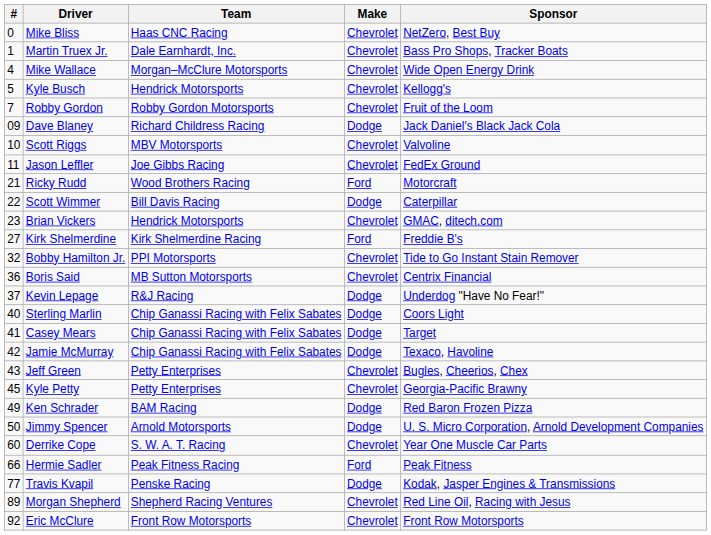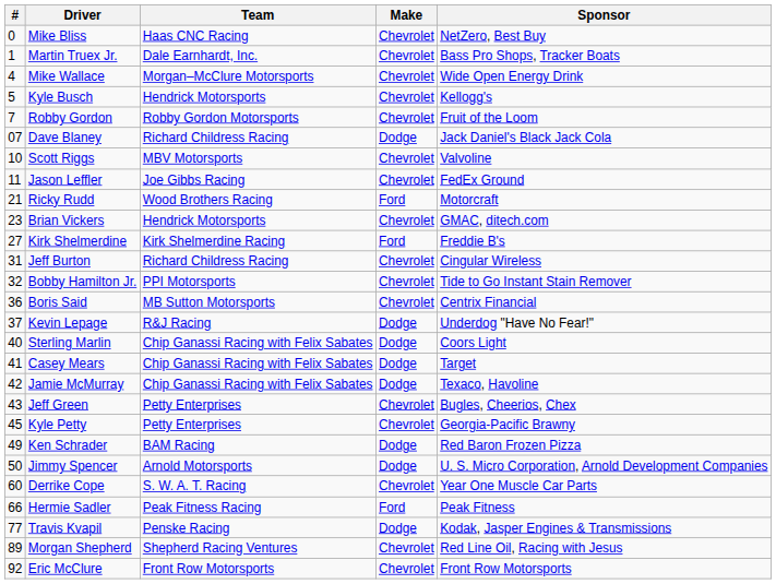 <table class="wikitable" style="font-size:95%">
 <tr>
 <th>#</th>
 <th>Driver</th>
 <th>Team</th>
 <th>Make</th>
 <th>Sponsor</th>
 </tr>
 <tr>
 <td>0</td>
 <td><a href='#'>Mike Bliss</a></td>
 <td><a href='#'>Haas CNC Racing</a></td>
 <td><a href='#'>Chevrolet</a></td>
 <td><a href='#'>NetZero</a>, <a href='#'>Best Buy</a></td>
 </tr>
 <tr>
 <td>1</td>
 <td><a href='#'>Martin Truex Jr.</a></td>
 <td><a href='#'>Dale Earnhardt, Inc.</a></td>
 <td><a href='#'>Chevrolet</a></td>
 <td><a href='#'>Bass Pro Shops</a>, <a href='#'>Tracker Boats</a></td>
 </tr>
 <tr>
 <td>4</td>
 <td><a href='#'>Mike Wallace</a></td>
 <td><a href='#'>Morgan–McClure Motorsports</a></td>
 <td><a href='#'>Chevrolet</a></td>
 <td><a href='#'>Wide Open Energy Drink</a></td>
 </tr>
 <tr>
 <td>5</td>
 <td><a href='#'>Kyle Busch</a></td>
 <td><a href='#'>Hendrick Motorsports</a></td>
 <td><a href='#'>Chevrolet</a></td>
 <td><a href='#'>Kellogg's</a></td>
 </tr>
 <tr>
 <td>7</td>
 <td><a href='#'>Robby Gordon</a></td>
 <td><a href='#'>Robby Gordon Motorsports</a></td>
 <td><a href='#'>Chevrolet</a></td>
 <td><a href='#'>Fruit of the Loom</a></td>
 </tr>
 <tr>
-<td>09</td>
+<td>07</td>
 <td><a href='#'>Dave Blaney</a></td>
 <td><a href='#'>Richard Childress Racing</a></td>
 <td><a href='#'>Dodge</a></td>
 <td><a href='#'>Jack Daniel's Black Jack Cola</a></td>
 </tr>
 <tr>
 <td>10</td>
 <td><a href='#'>Scott Riggs</a></td>
 <td><a href='#'>MBV Motorsports</a></td>
 <td><a href='#'>Chevrolet</a></td>
 <td><a href='#'>Valvoline</a></td>
 </tr>
 <tr>
 <td>11</td>
 <td><a href='#'>Jason Leffler</a></td>
 <td><a href='#'>Joe Gibbs Racing</a></td>
 <td><a href='#'>Chevrolet</a></td>
 <td><a href='#'>FedEx Ground</a></td>
 </tr>
 <tr>
 <td>21</td>
 <td><a href='#'>Ricky Rudd</a></td>
 <td><a href='#'>Wood Brothers Racing</a></td>
 <td><a href='#'>Ford</a></td>
 <td><a href='#'>Motorcraft</a></td>
 </tr>
 <tr>
-<td>22</td>
-<td><a href='#'>Scott Wimmer</a></td>
-<td><a href='#'>Bill Davis Racing</a></td>
-<td><a href='#'>Dodge</a></td>
-<td><a href='#'>Caterpillar</a></td>
-</tr>
-<tr>
 <td>23</td>
 <td><a href='#'>Brian Vickers</a></td>
 <td><a href='#'>Hendrick Motorsports</a></td>
 <td><a href='#'>Chevrolet</a></td>
 <td><a href='#'>GMAC</a>, <a href='#'>ditech.com</a></td>
 </tr>
 <tr>
 <td>27</td>
 <td><a href='#'>Kirk Shelmerdine</a></td>
 <td><a href='#'>Kirk Shelmerdine Racing</a></td>
 <td><a href='#'>Ford</a></td>
 <td><a href='#'>Freddie B's</a></td>
+</tr>
+<tr>
+<td>31</td>
+<td><a href='#'>Jeff Burton</a></td>
+<td><a href='#'>Richard Childress Racing</a></td>
+<td><a href='#'>Chevrolet</a></td>
+<td><a href='#'>Cingular Wireless</a></td>
 </tr>
 <tr>
 <td>32</td>
 <td><a href='#'>Bobby Hamilton Jr.</a></td>
 <td><a href='#'>PPI Motorsports</a></td>
 <td><a href='#'>Chevrolet</a></td>
 <td><a href='#'>Tide to Go Instant Stain Remover</a></td>
 </tr>
 <tr>
 <td>36</td>
 <td><a href='#'>Boris Said</a></td>
 <td><a href='#'>MB Sutton Motorsports</a></td>
 <td><a href='#'>Chevrolet</a></td>
 <td><a href='#'>Centrix Financial</a></td>
 </tr>
 <tr>
 <td>37</td>
 <td><a href='#'>Kevin Lepage</a></td>
 <td><a href='#'>R&J Racing</a></td>
 <td><a href='#'>Dodge</a></td>
 <td><a href='#'>Underdog</a> "Have No Fear!"</td>
 </tr>
 <tr>
 <td>40</td>
 <td><a href='#'>Sterling Marlin</a></td>
 <td><a href='#'>Chip Ganassi Racing with Felix Sabates</a></td>
 <td><a href='#'>Dodge</a></td>
 <td><a href='#'>Coors Light</a></td>
 </tr>
 <tr>
 <td>41</td>
 <td><a href='#'>Casey Mears</a></td>
 <td><a href='#'>Chip Ganassi Racing with Felix Sabates</a></td>
 <td><a href='#'>Dodge</a></td>
 <td><a href='#'>Target</a></td>
 </tr>
 <tr>
 <td>42</td>
 <td><a href='#'>Jamie McMurray</a></td>
 <td><a href='#'>Chip Ganassi Racing with Felix Sabates</a></td>
 <td><a href='#'>Dodge</a></td>
 <td><a href='#'>Texaco</a>, <a href='#'>Havoline</a></td>
 </tr>
 <tr>
 <td>43</td>
 <td><a href='#'>Jeff Green</a></td>
 <td><a href='#'>Petty Enterprises</a></td>
 <td><a href='#'>Chevrolet</a></td>
 <td><a href='#'>Bugles</a>, <a href='#'>Cheerios</a>, <a href='#'>Chex</a></td>
 </tr>
 <tr>
 <td>45</td>
 <td><a href='#'>Kyle Petty</a></td>
 <td><a href='#'>Petty Enterprises</a></td>
 <td><a href='#'>Chevrolet</a></td>
 <td><a href='#'>Georgia-Pacific Brawny</a></td>
 </tr>
 <tr>
 <td>49</td>
 <td><a href='#'>Ken Schrader</a></td>
 <td><a href='#'>BAM Racing</a></td>
 <td><a href='#'>Dodge</a></td>
 <td><a href='#'>Red Baron Frozen Pizza</a></td>
 </tr>
 <tr>
 <td>50</td>
 <td><a href='#'>Jimmy Spencer</a></td>
 <td><a href='#'>Arnold Motorsports</a></td>
 <td><a href='#'>Dodge</a></td>
 <td><a href='#'>U. S. Micro Corporation</a>, <a href='#'>Arnold Development Companies</a></td>
 </tr>
 <tr>
 <td>60</td>
 <td><a href='#'>Derrike Cope</a></td>
 <td><a href='#'>S. W. A. T. Racing</a></td>
 <td><a href='#'>Chevrolet</a></td>
 <td><a href='#'>Year One Muscle Car Parts</a></td>
 </tr>
 <tr>
 <td>66</td>
 <td><a href='#'>Hermie Sadler</a></td>
 <td><a href='#'>Peak Fitness Racing</a></td>
 <td><a href='#'>Ford</a></td>
 <td><a href='#'>Peak Fitness</a></td>
 </tr>
 <tr>
 <td>77</td>
 <td><a href='#'>Travis Kvapil</a></td>
 <td><a href='#'>Penske Racing</a></td>
 <td><a href='#'>Dodge</a></td>
 <td><a href='#'>Kodak</a>, <a href='#'>Jasper Engines & Transmissions</a></td>
 </tr>
 <tr>
 <td>89</td>
 <td><a href='#'>Morgan Shepherd</a></td>
 <td><a href='#'>Shepherd Racing Ventures</a></td>
 <td><a href='#'>Chevrolet</a></td>
 <td><a href='#'>Red Line Oil</a>, <a href='#'>Racing with Jesus</a></td>
 </tr>
 <tr>
 <td>92</td>
 <td><a href='#'>Eric McClure</a></td>
 <td><a href='#'>Front Row Motorsports</a></td>
 <td><a href='#'>Chevrolet</a></td>
 <td><a href='#'>Front Row Motorsports</a></td>
 </tr>
 </table>
